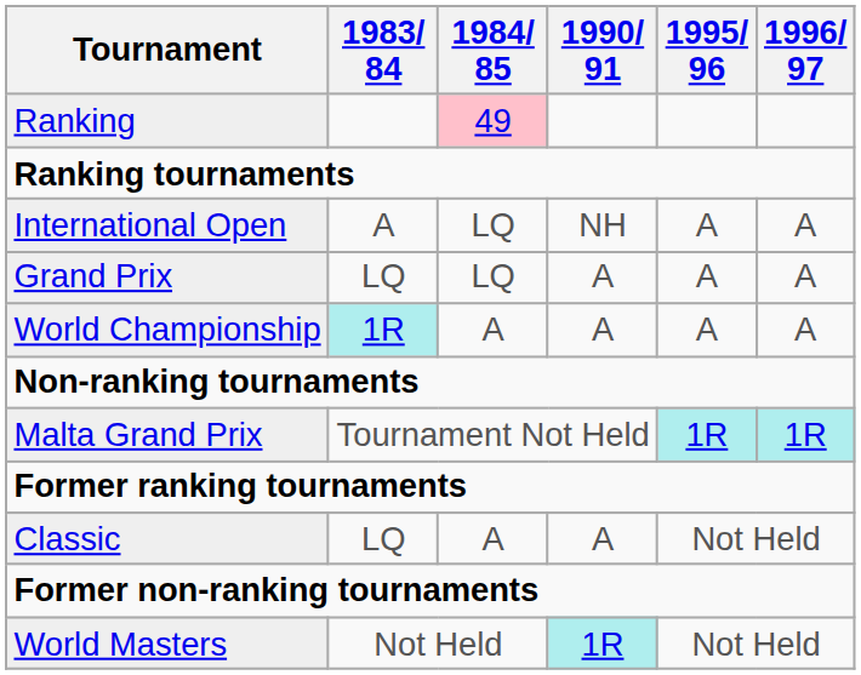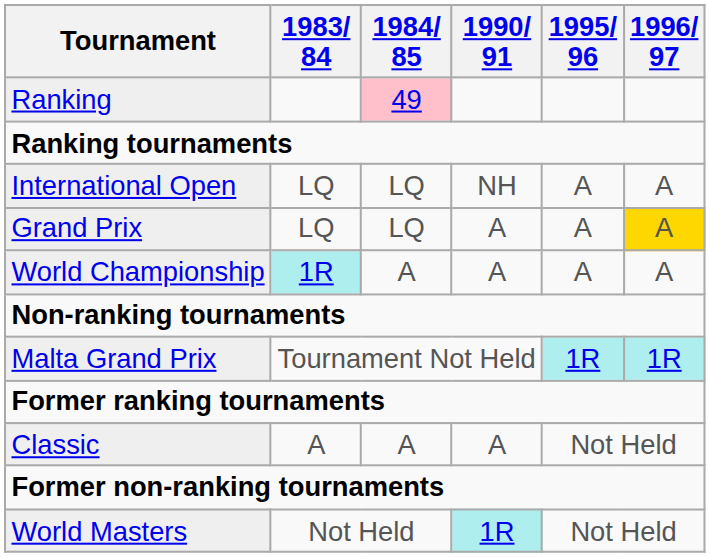 <table class="wikitable"  style="font-size:85%;">
 <tr>
 <th>Tournament</th>
 <th><a href='#'>1983/<br>84</a></th>
 <th><a href='#'>1984/<br>85</a></th>
 <th><a href='#'>1990/<br>91</a></th>
 <th><a href='#'>1995/<br>96</a></th>
 <th><a href='#'>1996/<br>97</a></th>
 </tr>
 <tr>
 <td style="background:#EFEFEF;"><a href='#'>Ranking</a></td>
 <td align="center"></td>
 <td style="background: pink; text-align:center;"><a href='#'>49</a></td>
 <td align="center"></td>
 <td align="center"></td>
 <td align="center"></td>
 </tr>
 <tr>
 <td colspan="30"><strong>Ranking tournaments</strong></td>
 </tr>
 <tr>
 <td style="background:#EFEFEF;"><a href='#'>International Open</a></td>
-<td align="center" style="color:#555555;">A</td>
+<td align="center" style="color:#555555;">LQ</td>
 <td align="center" style="color:#555555;">LQ</td>
 <td align="center" style="color:#555555;">NH</td>
 <td align="center" style="color:#555555;">A</td>
 <td align="center" style="color:#555555;">A</td>
 </tr>
 <tr>
 <td style="background:#EFEFEF;"><a href='#'>Grand Prix</a></td>
 <td align="center" style="color:#555555;">LQ</td>
 <td align="center" style="color:#555555;">LQ</td>
 <td align="center" style="color:#555555;">A</td>
 <td align="center" style="color:#555555;">A</td>
-<td align="center" style="color:#555555;">A</td>
+<td align="center" style="background: gold; color:#555555;">A</td>
 </tr>
 <tr>
 <td style="background:#EFEFEF;"><a href='#'>World Championship</a></td>
 <td align="center" style="background:#afeeee;"><a href='#'>1R</a></td>
 <td align="center" style="color:#555555;">A</td>
 <td align="center" style="color:#555555;">A</td>
 <td align="center" style="color:#555555;">A</td>
 <td align="center" style="color:#555555;">A</td>
 </tr>
 <tr>
 <td colspan="30"><strong>Non-ranking tournaments</strong></td>
 </tr>
 <tr>
 <td style="background:#EFEFEF;"><a href='#'>Malta Grand Prix</a></td>
 <td align="center" colspan="3" style="color:#555555;">Tournament Not Held</td>
 <td align="center" style="background:#afeeee;"><a href='#'>1R</a></td>
 <td align="center" style="background:#afeeee;"><a href='#'>1R</a></td>
 </tr>
 <tr>
 <td colspan="30"><strong>Former ranking tournaments</strong></td>
 </tr>
 <tr>
 <td style="background:#EFEFEF;"><a href='#'>Classic</a></td>
-<td align="center" style="color:#555555;">LQ</td>
+<td align="center" style="color:#555555;">A</td>
 <td align="center" style="color:#555555;">A</td>
 <td align="center" style="color:#555555;">A</td>
 <td align="center" colspan="2" style="color:#555555;">Not Held</td>
 </tr>
 <tr>
 <td colspan="30"><strong>Former non-ranking tournaments</strong></td>
 </tr>
 <tr>
 <td style="background:#EFEFEF;"><a href='#'>World Masters</a></td>
 <td align="center" colspan="2" style="color:#555555;">Not Held</td>
 <td align="center" style="background:#afeeee;"><a href='#'>1R</a></td>
 <td align="center" colspan="2" style="color:#555555;">Not Held</td>
 </tr>
 </table>
